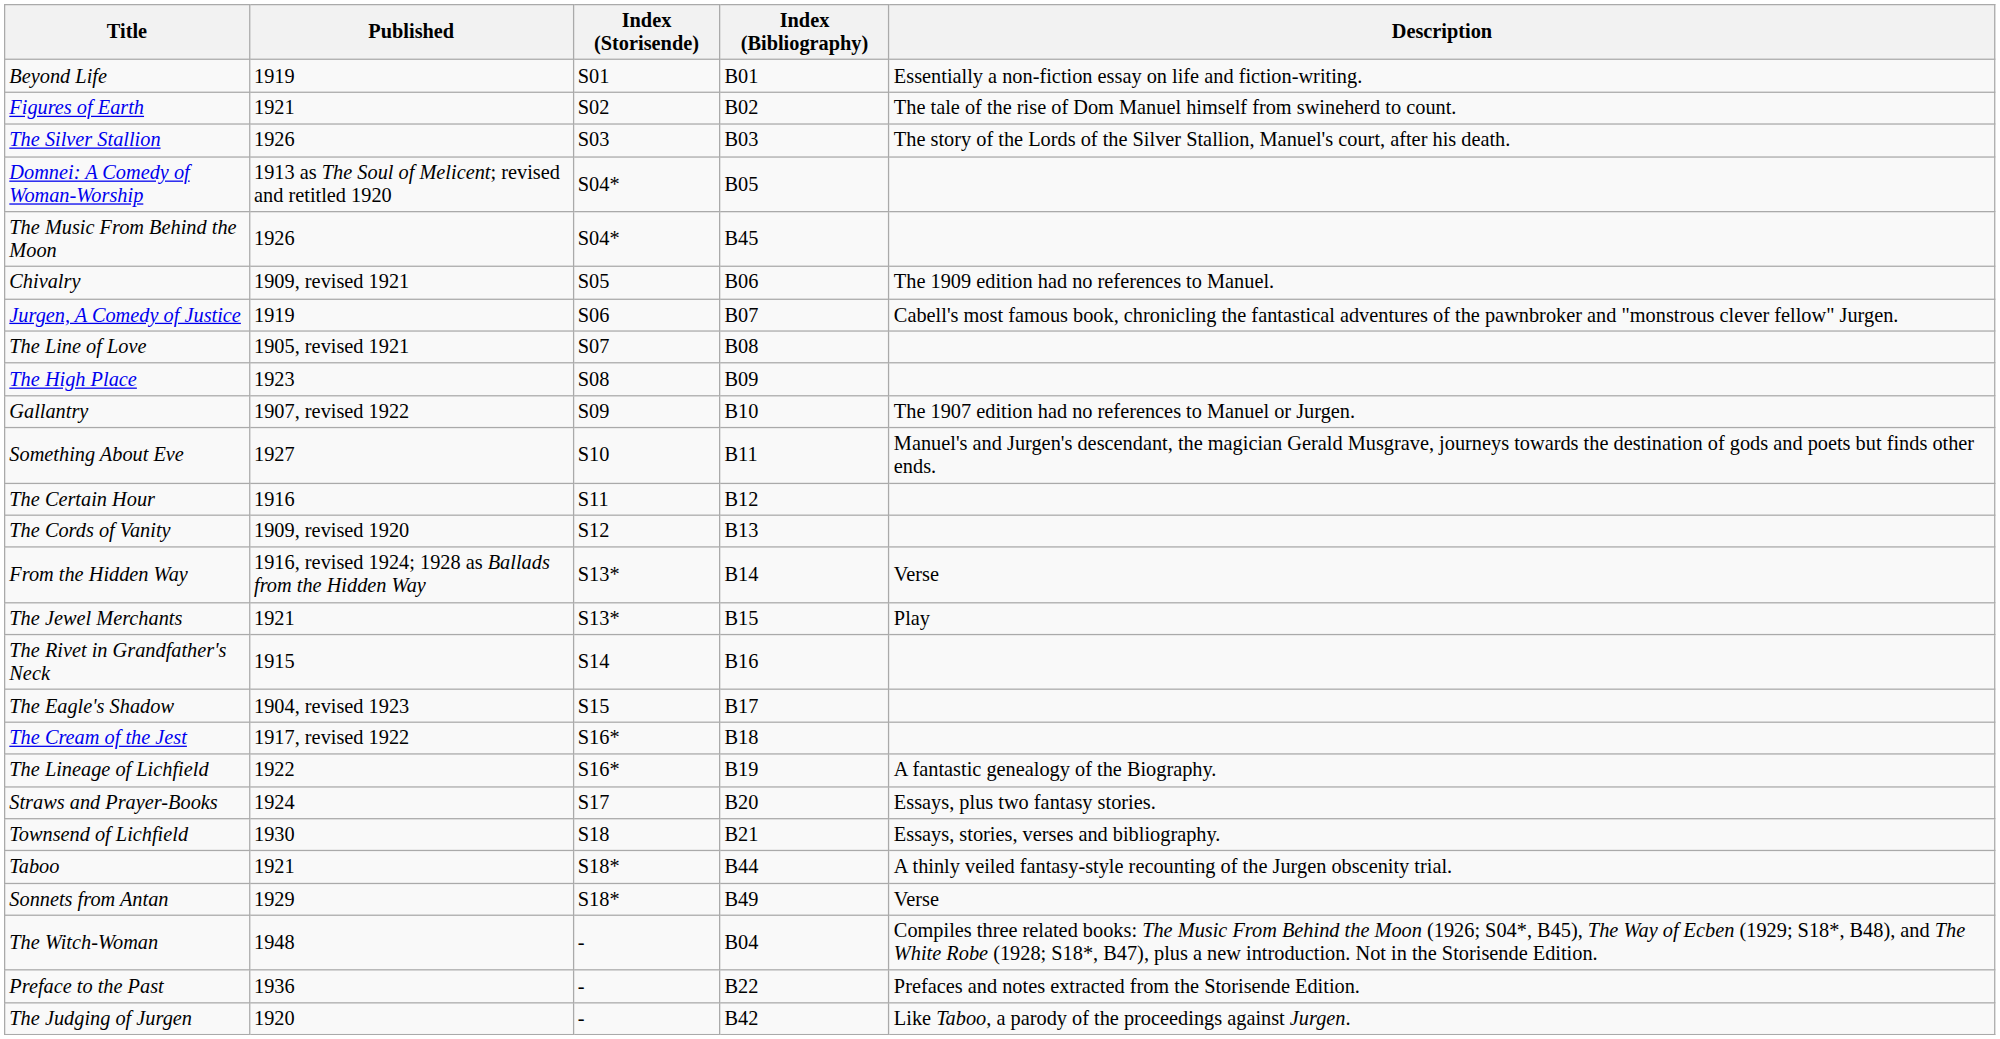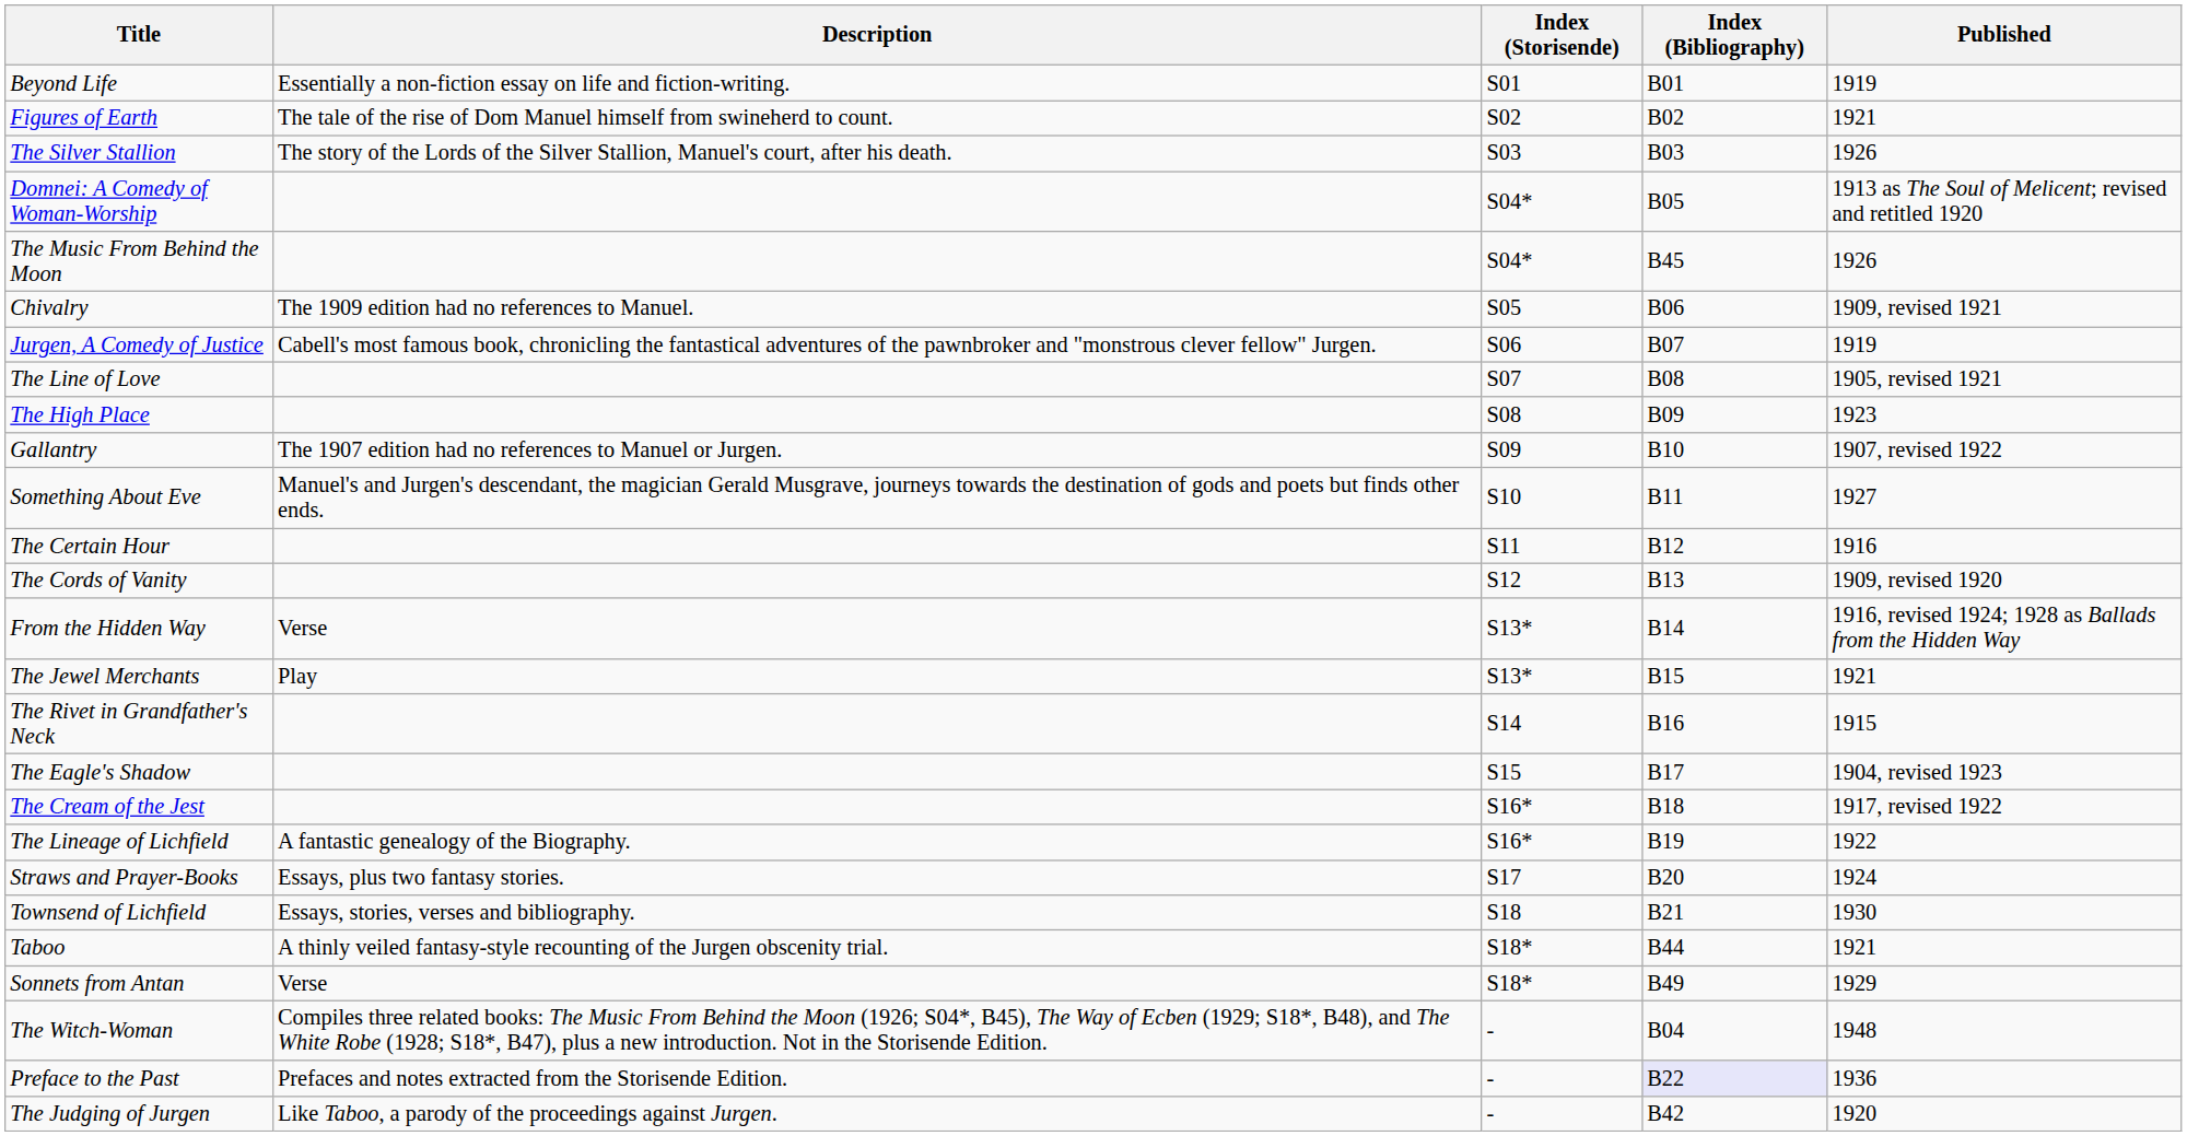 <table class="wikitable sortable">
 <tr>
 <th>Title</th>
-<th>Published</th>
+<th>Description</th>
 <th>Index (Storisende)</th>
 <th>Index (Bibliography)</th>
-<th>Description</th>
+<th>Published</th>
 </tr>
 <tr>
 <td><em>Beyond Life</em></td>
-<td>1919</td>
+<td>Essentially a non-fiction essay on life and fiction-writing.</td>
 <td>S01</td>
 <td>B01</td>
-<td>Essentially a non-fiction essay on life and fiction-writing.</td>
+<td>1919</td>
 </tr>
 <tr>
 <td><em><a href='#'>Figures of Earth</a></em></td>
-<td>1921</td>
+<td>The tale of the rise of Dom Manuel himself from swineherd to count.</td>
 <td>S02</td>
 <td>B02</td>
-<td>The tale of the rise of Dom Manuel himself from swineherd to count.</td>
+<td>1921</td>
 </tr>
 <tr>
 <td><em><a href='#'>The Silver Stallion</a></em></td>
-<td>1926</td>
+<td>The story of the Lords of the Silver Stallion, Manuel's court, after his death.</td>
 <td>S03</td>
 <td>B03</td>
-<td>The story of the Lords of the Silver Stallion, Manuel's court, after his death.</td>
+<td>1926</td>
 </tr>
 <tr>
 <td><em><a href='#'>Domnei: A Comedy of Woman-Worship</a></em></td>
-<td>1913 as <em>The Soul of Melicent</em>; revised and retitled 1920</td>
+<td></td>
 <td>S04*</td>
 <td>B05</td>
-<td></td>
+<td>1913 as <em>The Soul of Melicent</em>; revised and retitled 1920</td>
 </tr>
 <tr>
 <td><em>The Music From Behind the Moon</em></td>
-<td>1926</td>
+<td></td>
 <td>S04*</td>
 <td>B45</td>
-<td></td>
+<td>1926</td>
 </tr>
 <tr>
 <td><em>Chivalry</em></td>
-<td>1909, revised 1921</td>
+<td>The 1909 edition had no references to Manuel.</td>
 <td>S05</td>
 <td>B06</td>
-<td>The 1909 edition had no references to Manuel.</td>
+<td>1909, revised 1921</td>
 </tr>
 <tr>
 <td><em><a href='#'>Jurgen, A Comedy of Justice</a></em></td>
-<td>1919</td>
+<td>Cabell's most famous book, chronicling the fantastical adventures of the pawnbroker and "monstrous clever fellow" Jurgen.</td>
 <td>S06</td>
 <td>B07</td>
-<td>Cabell's most famous book, chronicling the fantastical adventures of the pawnbroker and "monstrous clever fellow" Jurgen.</td>
+<td>1919</td>
 </tr>
 <tr>
 <td><em>The Line of Love</em></td>
-<td>1905, revised 1921</td>
+<td></td>
 <td>S07</td>
 <td>B08</td>
-<td></td>
+<td>1905, revised 1921</td>
 </tr>
 <tr>
 <td><em><a href='#'>The High Place</a></em></td>
-<td>1923</td>
+<td></td>
 <td>S08</td>
 <td>B09</td>
-<td></td>
+<td>1923</td>
 </tr>
 <tr>
 <td><em>Gallantry</em></td>
-<td>1907, revised 1922</td>
+<td>The 1907 edition had no references to Manuel or Jurgen.</td>
 <td>S09</td>
 <td>B10</td>
-<td>The 1907 edition had no references to Manuel or Jurgen.</td>
+<td>1907, revised 1922</td>
 </tr>
 <tr>
 <td><em>Something About Eve</em></td>
-<td>1927</td>
+<td>Manuel's and Jurgen's descendant, the magician Gerald Musgrave, journeys towards the destination of gods and poets but finds other ends.</td>
 <td>S10</td>
 <td>B11</td>
-<td>Manuel's and Jurgen's descendant, the magician Gerald Musgrave, journeys towards the destination of gods and poets but finds other ends.</td>
+<td>1927</td>
 </tr>
 <tr>
 <td><em>The Certain Hour</em></td>
-<td>1916</td>
+<td></td>
 <td>S11</td>
 <td>B12</td>
-<td></td>
+<td>1916</td>
 </tr>
 <tr>
 <td><em>The Cords of Vanity</em></td>
-<td>1909, revised 1920</td>
+<td></td>
 <td>S12</td>
 <td>B13</td>
-<td></td>
+<td>1909, revised 1920</td>
 </tr>
 <tr>
 <td><em>From the Hidden Way</em></td>
-<td>1916, revised 1924; 1928 as <em>Ballads from the Hidden Way</em></td>
+<td>Verse</td>
 <td>S13*</td>
 <td>B14</td>
-<td>Verse</td>
+<td>1916, revised 1924; 1928 as <em>Ballads from the Hidden Way</em></td>
 </tr>
 <tr>
 <td><em>The Jewel Merchants</em></td>
-<td>1921</td>
+<td>Play</td>
 <td>S13*</td>
 <td>B15</td>
-<td>Play</td>
+<td>1921</td>
 </tr>
 <tr>
 <td><em>The Rivet in Grandfather's Neck</em></td>
-<td>1915</td>
+<td></td>
 <td>S14</td>
 <td>B16</td>
-<td></td>
+<td>1915</td>
 </tr>
 <tr>
 <td><em>The Eagle's Shadow</em></td>
-<td>1904, revised 1923</td>
+<td></td>
 <td>S15</td>
 <td>B17</td>
-<td></td>
+<td>1904, revised 1923</td>
 </tr>
 <tr>
 <td><em><a href='#'>The Cream of the Jest</a></em></td>
-<td>1917, revised 1922</td>
+<td></td>
 <td>S16*</td>
 <td>B18</td>
-<td></td>
+<td>1917, revised 1922</td>
 </tr>
 <tr>
 <td><em>The Lineage of Lichfield</em></td>
-<td>1922</td>
+<td>A fantastic genealogy of the Biography.</td>
 <td>S16*</td>
 <td>B19</td>
-<td>A fantastic genealogy of the Biography.</td>
+<td>1922</td>
 </tr>
 <tr>
 <td><em>Straws and Prayer-Books</em></td>
-<td>1924</td>
+<td>Essays, plus two fantasy stories.</td>
 <td>S17</td>
 <td>B20</td>
-<td>Essays, plus two fantasy stories.</td>
+<td>1924</td>
 </tr>
 <tr>
 <td><em>Townsend of Lichfield</em></td>
-<td>1930</td>
+<td>Essays, stories, verses and bibliography.</td>
 <td>S18</td>
 <td>B21</td>
-<td>Essays, stories, verses and bibliography.</td>
+<td>1930</td>
 </tr>
 <tr>
 <td><em>Taboo</em></td>
-<td>1921</td>
+<td>A thinly veiled fantasy-style recounting of the Jurgen obscenity trial.</td>
 <td>S18*</td>
 <td>B44</td>
-<td>A thinly veiled fantasy-style recounting of the Jurgen obscenity trial.</td>
+<td>1921</td>
 </tr>
 <tr>
 <td><em>Sonnets from Antan</em></td>
-<td>1929</td>
+<td>Verse</td>
 <td>S18*</td>
 <td>B49</td>
-<td>Verse</td>
+<td>1929</td>
 </tr>
 <tr>
 <td><em>The Witch-Woman</em></td>
-<td>1948</td>
+<td>Compiles three related books: <em>The Music From Behind the Moon</em> (1926; S04*, B45), <em>The Way of Ecben</em> (1929; S18*, B48), and <em>The White Robe</em> (1928; S18*, B47), plus a new introduction. Not in the Storisende Edition.</td>
 <td>-</td>
 <td>B04</td>
-<td>Compiles three related books: <em>The Music From Behind the Moon</em> (1926; S04*, B45), <em>The Way of Ecben</em> (1929; S18*, B48), and <em>The White Robe</em> (1928; S18*, B47), plus a new introduction. Not in the Storisende Edition.</td>
+<td>1948</td>
 </tr>
 <tr>
 <td><em>Preface to the Past</em></td>
+<td>Prefaces and notes extracted from the Storisende Edition.</td>
+<td>-</td>
+<td style="background: lavender;">B22</td>
 <td>1936</td>
-<td>-</td>
-<td>B22</td>
-<td>Prefaces and notes extracted from the Storisende Edition.</td>
 </tr>
 <tr>
 <td><em>The Judging of Jurgen</em></td>
-<td>1920</td>
+<td>Like <em>Taboo</em>, a parody of the proceedings against <em>Jurgen</em>.</td>
 <td>-</td>
 <td>B42</td>
-<td>Like <em>Taboo</em>, a parody of the proceedings against <em>Jurgen</em>.</td>
+<td>1920</td>
 </tr>
 </table>
